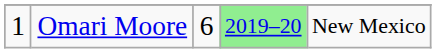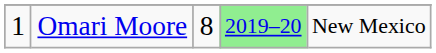 <table class="wikitable">
 <tr>
 </tr>
 <tr>
 <td>1</td>
 <td><a href='#'>Omari Moore</a></td>
-<td>6</td>
+<td>8</td>
 <td style="background: lightgreen; font-size:80%;"><a href='#'>2019–20</a></td>
 <td style="font-size:80%;">New Mexico</td>
 </tr>
 </table>
